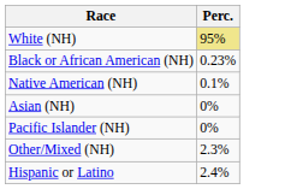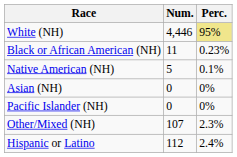 <table class="wikitable">
 <tr>
 <th>Race</th>
+<th>Num.</th>
 <th>Perc.</th>
 </tr>
 <tr>
 <td><a href='#'>White</a> (NH)</td>
+<td>4,446</td>
 <td style="background: khaki;">95%</td>
 </tr>
 <tr>
 <td><a href='#'>Black or African American</a> (NH)</td>
+<td>11</td>
 <td>0.23%</td>
 </tr>
 <tr>
 <td><a href='#'>Native American</a> (NH)</td>
+<td>5</td>
 <td>0.1%</td>
 </tr>
 <tr>
 <td><a href='#'>Asian</a> (NH)</td>
+<td>0</td>
 <td>0%</td>
 </tr>
 <tr>
 <td><a href='#'>Pacific Islander</a> (NH)</td>
+<td>0</td>
 <td>0%</td>
 </tr>
 <tr>
 <td><a href='#'>Other/Mixed</a> (NH)</td>
+<td>107</td>
 <td>2.3%</td>
 </tr>
 <tr>
 <td><a href='#'>Hispanic</a> or <a href='#'>Latino</a></td>
+<td>112</td>
 <td>2.4%</td>
 </tr>
 </table>
